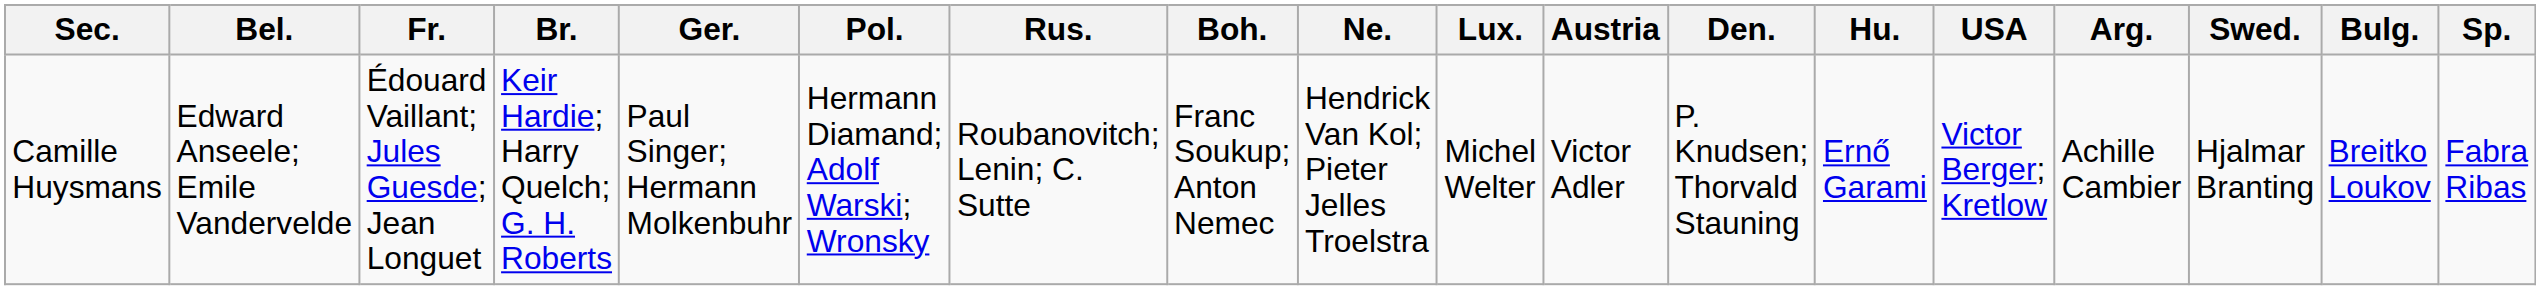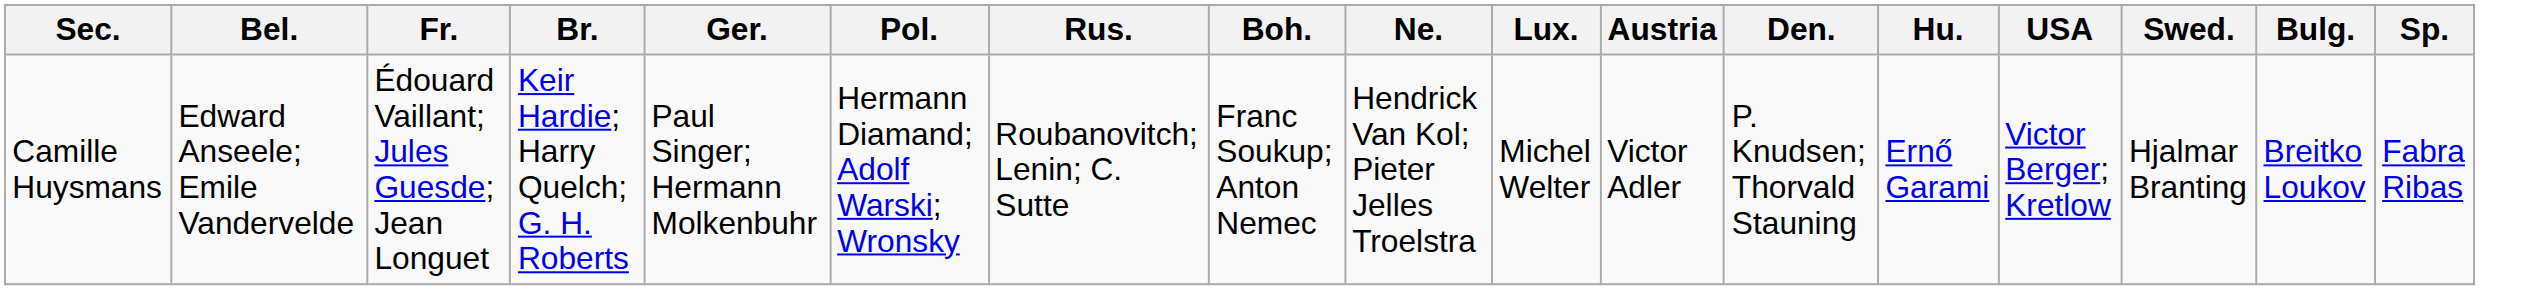 <table class="wikitable" border="1">
 <tr>
 <th>Sec.</th>
 <th>Bel.</th>
 <th>Fr.</th>
 <th>Br.</th>
 <th>Ger.</th>
 <th>Pol.</th>
 <th>Rus.</th>
 <th>Boh.</th>
 <th>Ne.</th>
 <th>Lux.</th>
 <th>Austria</th>
 <th>Den.</th>
 <th>Hu.</th>
 <th>USA</th>
-<th>Arg.</th>
 <th>Swed.</th>
 <th>Bulg.</th>
 <th>Sp.</th>
 </tr>
 <tr>
 <td>Camille Huysmans</td>
 <td>Edward Anseele; Emile Vandervelde</td>
 <td>Édouard Vaillant; <a href='#'>Jules Guesde</a>; Jean Longuet</td>
 <td><a href='#'>Keir Hardie</a>; Harry Quelch; <a href='#'>G. H. Roberts</a></td>
 <td>Paul Singer; Hermann Molkenbuhr</td>
 <td>Hermann Diamand; <a href='#'>Adolf Warski</a>; <a href='#'>Wronsky</a></td>
 <td>Roubanovitch; Lenin; C. Sutte</td>
 <td>Franc Soukup; Anton Nemec</td>
 <td>Hendrick Van Kol; Pieter Jelles Troelstra</td>
 <td>Michel Welter</td>
 <td>Victor Adler</td>
 <td>P. Knudsen; Thorvald Stauning</td>
 <td><a href='#'>Ernő Garami</a></td>
 <td><a href='#'>Victor Berger</a>; <a href='#'>Kretlow</a></td>
-<td>Achille Cambier</td>
 <td>Hjalmar Branting</td>
 <td><a href='#'>Breitko Loukov</a></td>
 <td><a href='#'>Fabra Ribas</a></td>
 </tr>
 </table>
